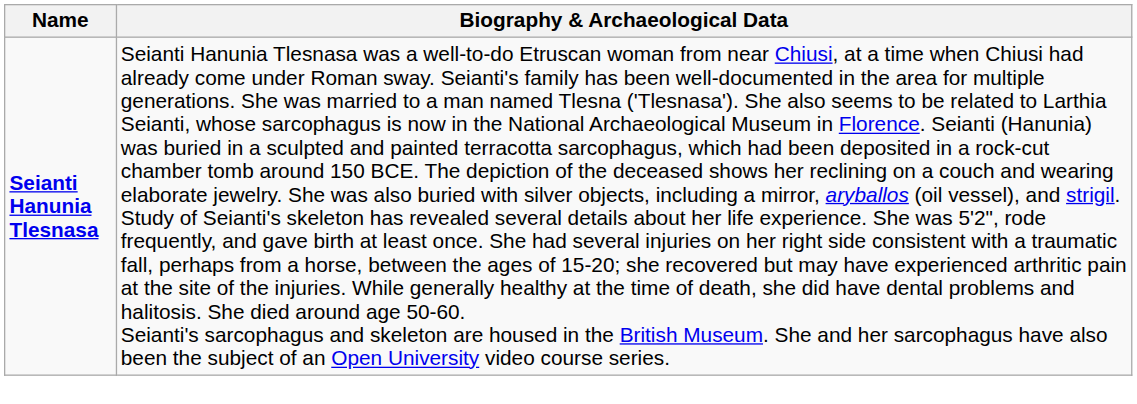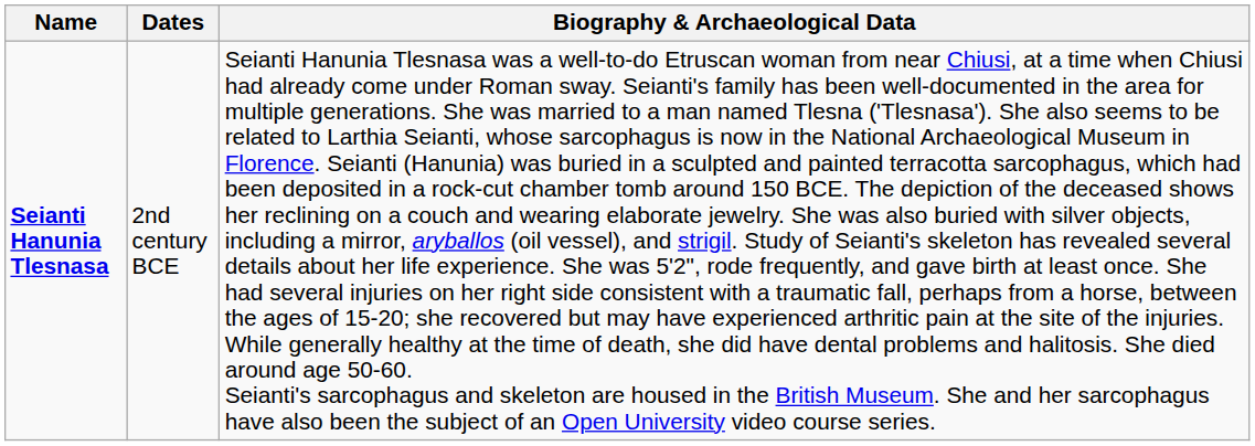 <table class="wikitable">
 <tr>
 <th>Name</th>
+<th>Dates</th>
 <th>Biography & Archaeological Data</th>
 </tr>
 <tr>
 <td><strong><a href='#'>Seianti Hanunia Tlesnasa</a></strong></td>
+<td>2nd century BCE</td>
 <td>Seianti Hanunia Tlesnasa was a well-to-do Etruscan woman from near <a href='#'>Chiusi</a>, at a time when Chiusi had already come under Roman sway. Seianti's family has been well-documented in the area for multiple generations. She was married to a man named Tlesna ('Tlesnasa'). She also seems to be related to Larthia Seianti, whose sarcophagus is now in the National Archaeological Museum in <a href='#'>Florence</a>. Seianti (Hanunia) was buried in a sculpted and painted terracotta sarcophagus, which had been deposited in a rock-cut chamber tomb around 150 BCE. The depiction of the deceased shows her reclining on a couch and wearing elaborate jewelry. She was also buried with silver objects, including a mirror, <em><a href='#'>aryballos</a></em> (oil vessel), and <a href='#'>strigil</a>. Study of Seianti's skeleton has revealed several details about her life experience. She was 5'2", rode frequently, and gave birth at least once. She had several injuries on her right side consistent with a traumatic fall, perhaps from a horse, between the ages of 15-20; she recovered but may have experienced arthritic pain at the site of the injuries. While generally healthy at the time of death, she did have dental problems and halitosis. She died around age 50-60.<br>Seianti's sarcophagus and skeleton are housed in the <a href='#'>British Museum</a>. She and her sarcophagus have also been the subject of an <a href='#'>Open University</a> video course series.</td>
 </tr>
 </table>
